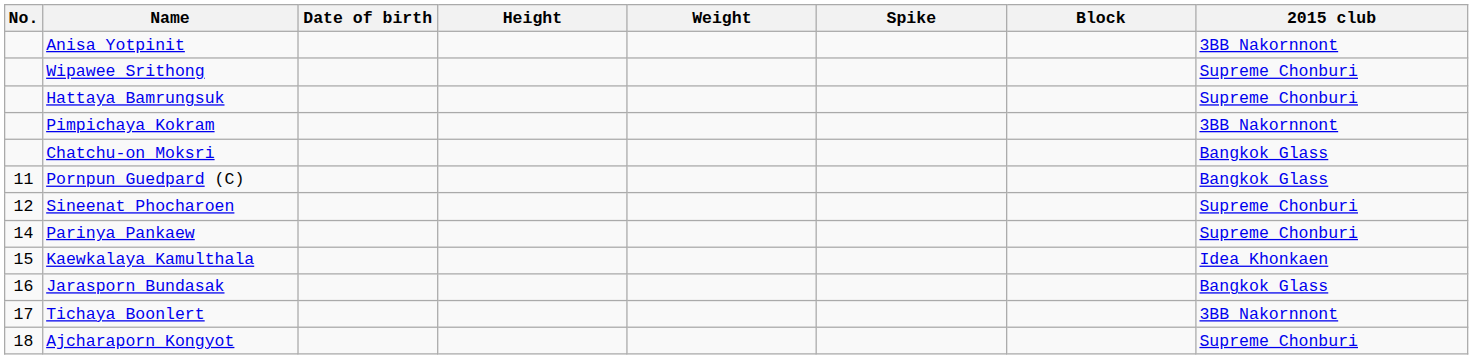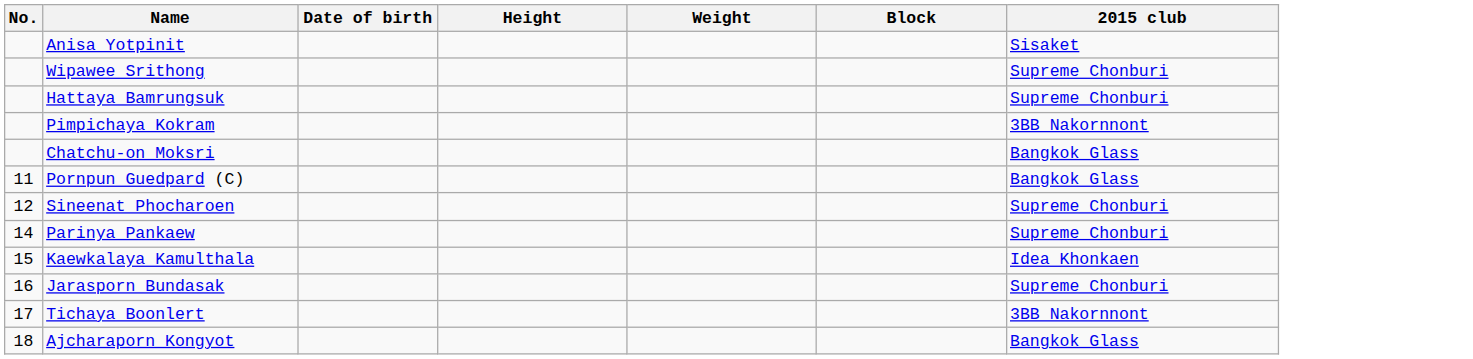 <table class="wikitable sortable" style="text-align:center;">
 <tr>
 <th>No.</th>
 <th style="width:15em">Name</th>
 <th style="width:8em">Date of birth</th>
 <th style="width:11em">Height</th>
 <th style="width:11em">Weight</th>
-<th style="width:11em">Spike</th>
 <th style="width:11em">Block</th>
 <th style="width:16em">2015 club</th>
 </tr>
 <tr>
 <td></td>
 <td align=left><a href='#'>Anisa Yotpinit</a></td>
 <td align=right></td>
 <td></td>
 <td></td>
 <td></td>
-<td></td>
-<td align=left> <a href='#'>3BB Nakornnont</a></td>
+<td align=left> <a href='#'>Sisaket</a></td>
 </tr>
 <tr>
 <td></td>
 <td align=left><a href='#'>Wipawee Srithong</a></td>
 <td align=right></td>
-<td></td>
 <td></td>
 <td></td>
 <td></td>
 <td align=left> <a href='#'>Supreme Chonburi</a></td>
 </tr>
 <tr>
 <td></td>
 <td align=left><a href='#'>Hattaya Bamrungsuk</a></td>
 <td align=right></td>
 <td></td>
 <td></td>
 <td></td>
-<td></td>
 <td align=left> <a href='#'>Supreme Chonburi</a></td>
 </tr>
 <tr>
 <td></td>
 <td align=left><a href='#'>Pimpichaya Kokram</a></td>
 <td align=right></td>
-<td></td>
 <td></td>
 <td></td>
 <td></td>
 <td align=left> <a href='#'>3BB Nakornnont</a></td>
 </tr>
 <tr>
 <td></td>
 <td align=left><a href='#'>Chatchu-on Moksri</a></td>
 <td align=right></td>
 <td></td>
 <td></td>
 <td></td>
-<td></td>
 <td align=left> <a href='#'>Bangkok Glass</a></td>
 </tr>
 <tr>
 <td>11</td>
 <td align=left><a href='#'>Pornpun Guedpard</a> (C)</td>
 <td align=right></td>
-<td></td>
 <td></td>
 <td></td>
 <td></td>
 <td align=left> <a href='#'>Bangkok Glass</a></td>
 </tr>
 <tr>
 <td>12</td>
 <td align=left><a href='#'>Sineenat Phocharoen</a></td>
 <td align=right></td>
 <td></td>
 <td></td>
 <td></td>
-<td></td>
 <td align=left> <a href='#'>Supreme Chonburi</a></td>
 </tr>
 <tr>
 <td>14</td>
 <td align=left><a href='#'>Parinya Pankaew</a></td>
 <td align=right></td>
-<td></td>
 <td></td>
 <td></td>
 <td></td>
 <td align=left> <a href='#'>Supreme Chonburi</a></td>
 </tr>
 <tr>
 <td>15</td>
 <td align=left><a href='#'>Kaewkalaya Kamulthala</a></td>
 <td align=right></td>
 <td></td>
 <td></td>
 <td></td>
-<td></td>
 <td align=left> <a href='#'>Idea Khonkaen</a></td>
 </tr>
 <tr>
 <td>16</td>
 <td align=left><a href='#'>Jarasporn Bundasak</a></td>
 <td align=right></td>
 <td></td>
 <td></td>
 <td></td>
-<td></td>
-<td align=left> <a href='#'>Bangkok Glass</a></td>
+<td align=left> <a href='#'>Supreme Chonburi</a></td>
 </tr>
 <tr>
 <td>17</td>
 <td align=left><a href='#'>Tichaya Boonlert</a></td>
 <td align=right></td>
-<td></td>
 <td></td>
 <td></td>
 <td></td>
 <td align=left> <a href='#'>3BB Nakornnont</a></td>
 </tr>
 <tr>
 <td>18</td>
 <td align=left><a href='#'>Ajcharaporn Kongyot</a></td>
 <td align=right></td>
 <td></td>
 <td></td>
 <td></td>
-<td></td>
-<td align=left> <a href='#'>Supreme Chonburi</a></td>
+<td align=left> <a href='#'>Bangkok Glass</a></td>
 </tr>
 </table>
